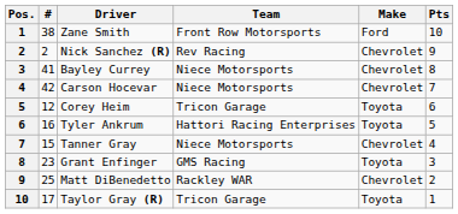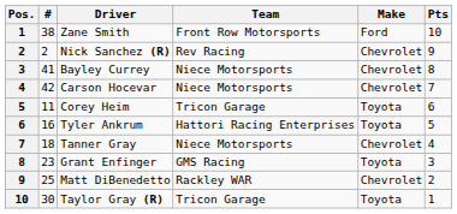 <table class="wikitable" style="font-size:95%">
 <tr>
 <th>Pos.</th>
 <th>#</th>
 <th>Driver</th>
 <th>Team</th>
 <th>Make</th>
 <th>Pts</th>
 </tr>
 <tr>
 <th>1</th>
 <td>38</td>
 <td>Zane Smith</td>
 <td>Front Row Motorsports</td>
 <td>Ford</td>
 <td>10</td>
 </tr>
 <tr>
 <th>2</th>
 <td>2</td>
 <td>Nick Sanchez <strong>(R)</strong></td>
 <td>Rev Racing</td>
 <td>Chevrolet</td>
 <td>9</td>
 </tr>
 <tr>
 <th>3</th>
 <td>41</td>
 <td>Bayley Currey</td>
 <td>Niece Motorsports</td>
 <td>Chevrolet</td>
 <td>8</td>
 </tr>
 <tr>
 <th>4</th>
 <td>42</td>
 <td>Carson Hocevar</td>
 <td>Niece Motorsports</td>
 <td>Chevrolet</td>
 <td>7</td>
 </tr>
 <tr>
 <th>5</th>
-<td>12</td>
+<td>11</td>
 <td>Corey Heim</td>
 <td>Tricon Garage</td>
 <td>Toyota</td>
 <td>6</td>
 </tr>
 <tr>
 <th>6</th>
 <td>16</td>
 <td>Tyler Ankrum</td>
 <td>Hattori Racing Enterprises</td>
 <td>Toyota</td>
 <td>5</td>
 </tr>
 <tr>
 <th>7</th>
-<td>15</td>
+<td>18</td>
 <td>Tanner Gray</td>
 <td>Niece Motorsports</td>
 <td>Chevrolet</td>
 <td>4</td>
 </tr>
 <tr>
 <th>8</th>
 <td>23</td>
 <td>Grant Enfinger</td>
 <td>GMS Racing</td>
 <td>Toyota</td>
 <td>3</td>
 </tr>
 <tr>
 <th>9</th>
 <td>25</td>
 <td>Matt DiBenedetto</td>
 <td>Rackley WAR</td>
 <td>Chevrolet</td>
 <td>2</td>
 </tr>
 <tr>
 <th>10</th>
-<td>17</td>
+<td>30</td>
 <td>Taylor Gray <strong>(R)</strong></td>
 <td>Tricon Garage</td>
 <td>Toyota</td>
 <td>1</td>
 </tr>
 </table>
